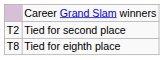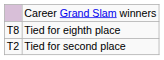 <table class="wikitable" style="font-size:90%;">
 <tr>
 <td style="background-color:#D8BFD8"></td>
 <td>Career <a href='#'>Grand Slam</a> winners</td>
 </tr>
 <tr>
+<td>T8</td>
+<td>Tied for eighth place</td>
+</tr>
+<tr>
 <td>T2</td>
 <td>Tied for second place</td>
 </tr>
-<tr>
-<td>T8</td>
-<td>Tied for eighth place</td>
-</tr>
 </table>
